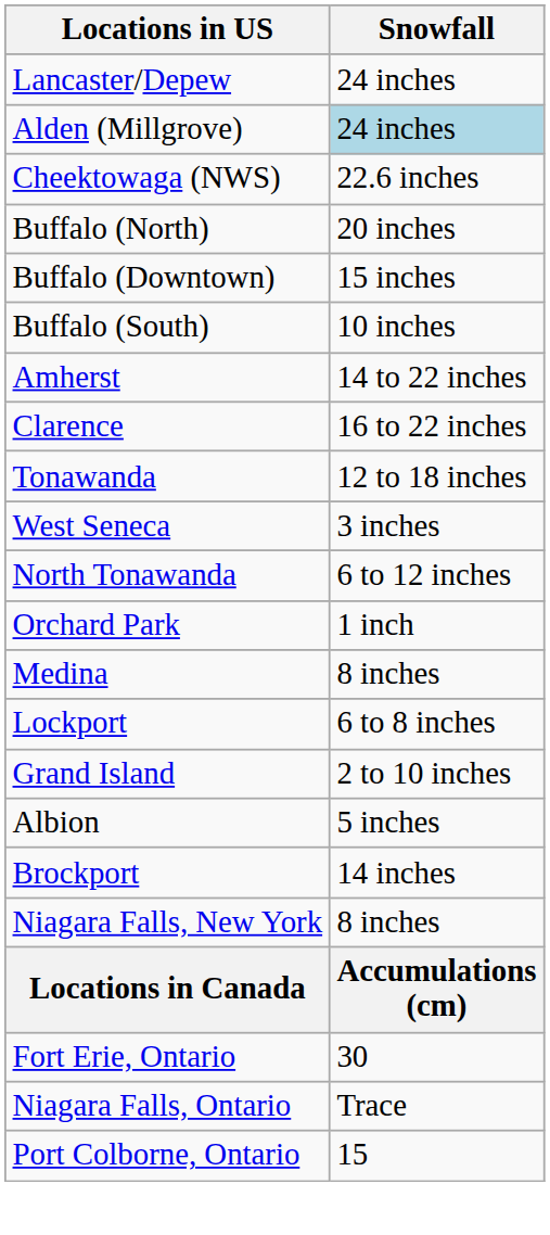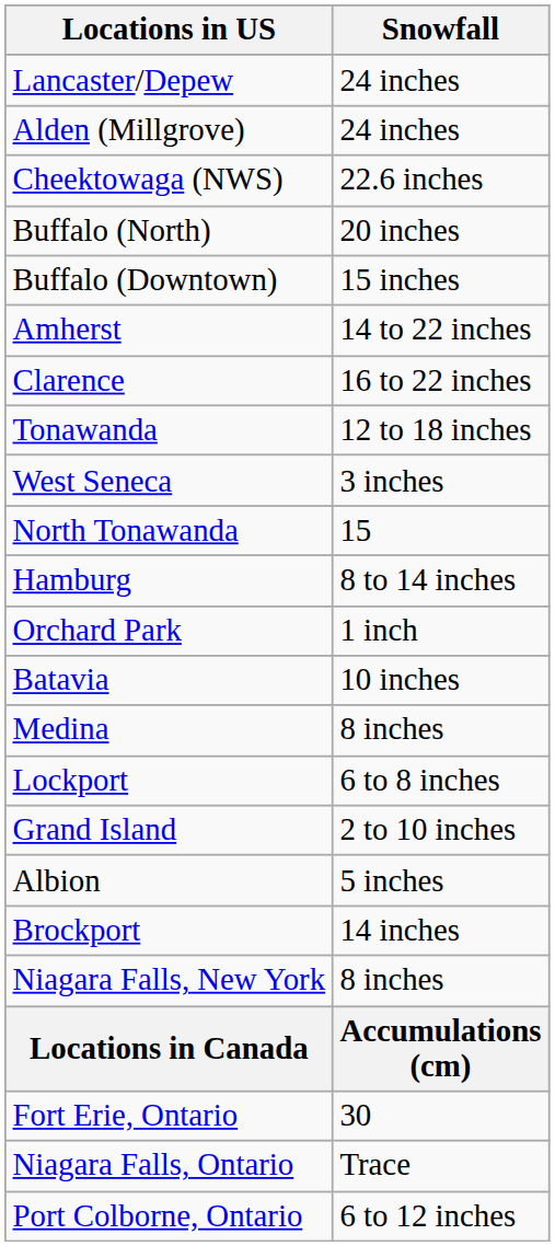 <table class="wikitable">
 <tr>
 <th>Locations in US</th>
 <th>Snowfall</th>
 </tr>
 <tr>
 <td><a href='#'>Lancaster</a>/<a href='#'>Depew</a></td>
 <td>24 inches</td>
 </tr>
 <tr>
 <td><a href='#'>Alden</a> (Millgrove)</td>
-<td style="background: lightblue;">24 inches</td>
+<td>24 inches</td>
 </tr>
 <tr>
 <td><a href='#'>Cheektowaga</a> (NWS)</td>
 <td>22.6 inches</td>
 </tr>
 <tr>
 <td>Buffalo (North)</td>
 <td>20 inches</td>
 </tr>
 <tr>
 <td>Buffalo (Downtown)</td>
 <td>15 inches</td>
-</tr>
-<tr>
-<td>Buffalo (South)</td>
-<td>10 inches</td>
 </tr>
 <tr>
 <td><a href='#'>Amherst</a></td>
 <td>14 to 22 inches</td>
 </tr>
 <tr>
 <td><a href='#'>Clarence</a></td>
 <td>16 to 22 inches</td>
 </tr>
 <tr>
 <td><a href='#'>Tonawanda</a></td>
 <td>12 to 18 inches</td>
 </tr>
 <tr>
 <td><a href='#'>West Seneca</a></td>
 <td>3 inches</td>
 </tr>
 <tr>
 <td><a href='#'>North Tonawanda</a></td>
-<td>6 to 12 inches</td>
+<td>15</td>
+</tr>
+<tr>
+<td><a href='#'>Hamburg</a></td>
+<td>8 to 14 inches</td>
 </tr>
 <tr>
 <td><a href='#'>Orchard Park</a></td>
 <td>1 inch</td>
+</tr>
+<tr>
+<td><a href='#'>Batavia</a></td>
+<td>10 inches</td>
 </tr>
 <tr>
 <td><a href='#'>Medina</a></td>
 <td>8 inches</td>
 </tr>
 <tr>
 <td><a href='#'>Lockport</a></td>
 <td>6 to 8 inches</td>
 </tr>
 <tr>
 <td><a href='#'>Grand Island</a></td>
 <td>2 to 10 inches</td>
 </tr>
 <tr>
 <td>Albion</td>
 <td>5 inches</td>
 </tr>
 <tr>
 <td><a href='#'>Brockport</a></td>
 <td>14 inches</td>
 </tr>
 <tr>
 <td><a href='#'>Niagara Falls, New York</a></td>
 <td>8 inches</td>
 </tr>
 <tr>
 <th>Locations in Canada</th>
 <th>Accumulations<br>(cm)</th>
 </tr>
 <tr>
 <td><a href='#'>Fort Erie, Ontario</a></td>
 <td>30</td>
 </tr>
 <tr>
 <td><a href='#'>Niagara Falls, Ontario</a></td>
 <td>Trace</td>
 </tr>
 <tr>
 <td><a href='#'>Port Colborne, Ontario</a></td>
-<td>15</td>
+<td>6 to 12 inches</td>
 </tr>
 </table>
